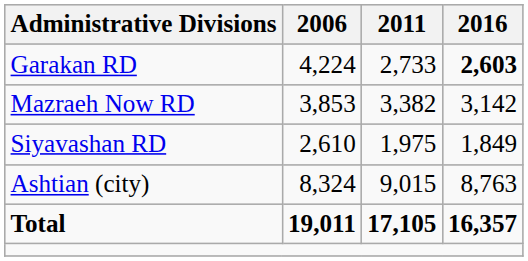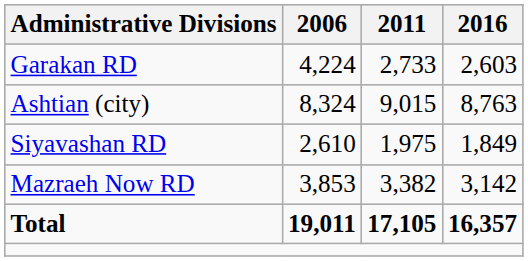 <table class="wikitable">
 <tr>
 <th>Administrative Divisions</th>
 <th>2006</th>
 <th>2011</th>
 <th>2016</th>
 </tr>
 <tr>
 <td><a href='#'>Garakan RD</a></td>
 <td style="text-align: right;">4,224</td>
 <td style="text-align: right;">2,733</td>
-<td style="text-align: right;"><strong>2,603</strong></td>
+<td style="text-align: right;">2,603</td>
 </tr>
 <tr>
-<td><a href='#'>Mazraeh Now RD</a></td>
-<td style="text-align: right;">3,853</td>
-<td style="text-align: right;">3,382</td>
-<td style="text-align: right;">3,142</td>
+<td><a href='#'>Ashtian</a> (city)</td>
+<td style="text-align: right;">8,324</td>
+<td style="text-align: right;">9,015</td>
+<td style="text-align: right;">8,763</td>
 </tr>
 <tr>
 <td><a href='#'>Siyavashan RD</a></td>
 <td style="text-align: right;">2,610</td>
 <td style="text-align: right;">1,975</td>
 <td style="text-align: right;">1,849</td>
 </tr>
 <tr>
-<td><a href='#'>Ashtian</a> (city)</td>
-<td style="text-align: right;">8,324</td>
-<td style="text-align: right;">9,015</td>
-<td style="text-align: right;">8,763</td>
+<td><a href='#'>Mazraeh Now RD</a></td>
+<td style="text-align: right;">3,853</td>
+<td style="text-align: right;">3,382</td>
+<td style="text-align: right;">3,142</td>
 </tr>
 <tr>
 <td><strong>Total</strong></td>
 <td style="text-align: right;"><strong>19,011</strong></td>
 <td style="text-align: right;"><strong>17,105</strong></td>
 <td style="text-align: right;"><strong>16,357</strong></td>
 </tr>
 <tr>
 <td colspan=4></td>
 </tr>
 </table>
